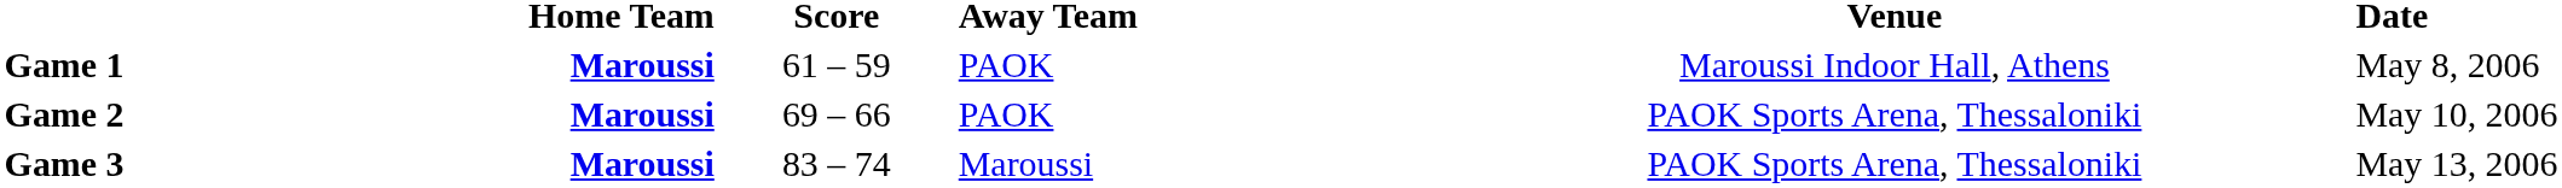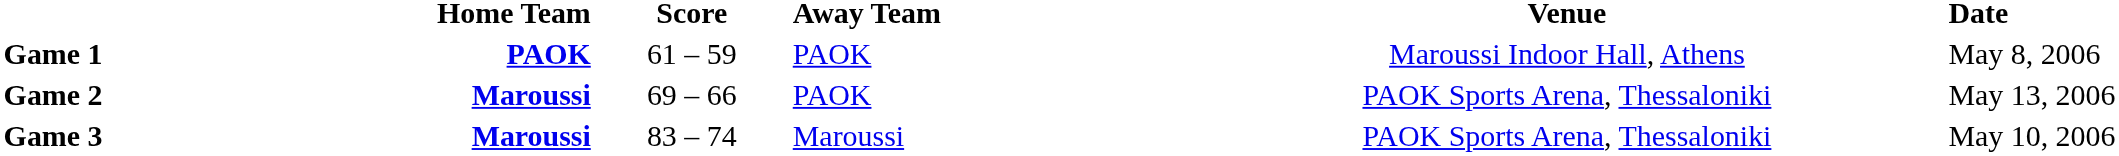 <table style="text-align:center" cellpadding=1 border=0>
 <tr>
 <th width=100></th>
 <th width=210 align=right>Home Team</th>
 <th width=100>Score</th>
 <th width=210 align=left>Away Team</th>
 <th width=400>Venue</th>
 <th width=200 align=left>Date</th>
 </tr>
 <tr>
 <td align=left><strong>Game 1</strong></td>
-<td align=right><strong><a href='#'>Maroussi</a></strong></td>
+<td align=right><strong><a href='#'>PAOK</a></strong></td>
 <td>61 – 59</td>
 <td align=left><a href='#'>PAOK</a></td>
 <td><a href='#'>Maroussi Indoor Hall</a>, <a href='#'>Athens</a></td>
 <td align=left>May 8, 2006</td>
 </tr>
 <tr>
 <td align=left><strong>Game 2</strong></td>
 <td align=right><strong><a href='#'>Maroussi</a></strong></td>
 <td>69 – 66</td>
 <td align=left><a href='#'>PAOK</a></td>
 <td><a href='#'>PAOK Sports Arena</a>, <a href='#'>Thessaloniki</a></td>
-<td align=left>May 10, 2006</td>
+<td align=left>May 13, 2006</td>
 </tr>
 <tr>
 <td align=left><strong>Game 3</strong></td>
 <td align=right><strong><a href='#'>Maroussi</a></strong></td>
 <td>83 – 74</td>
 <td align=left><a href='#'>Maroussi</a></td>
 <td><a href='#'>PAOK Sports Arena</a>, <a href='#'>Thessaloniki</a></td>
-<td align=left>May 13, 2006</td>
+<td align=left>May 10, 2006</td>
 </tr>
 </table>
